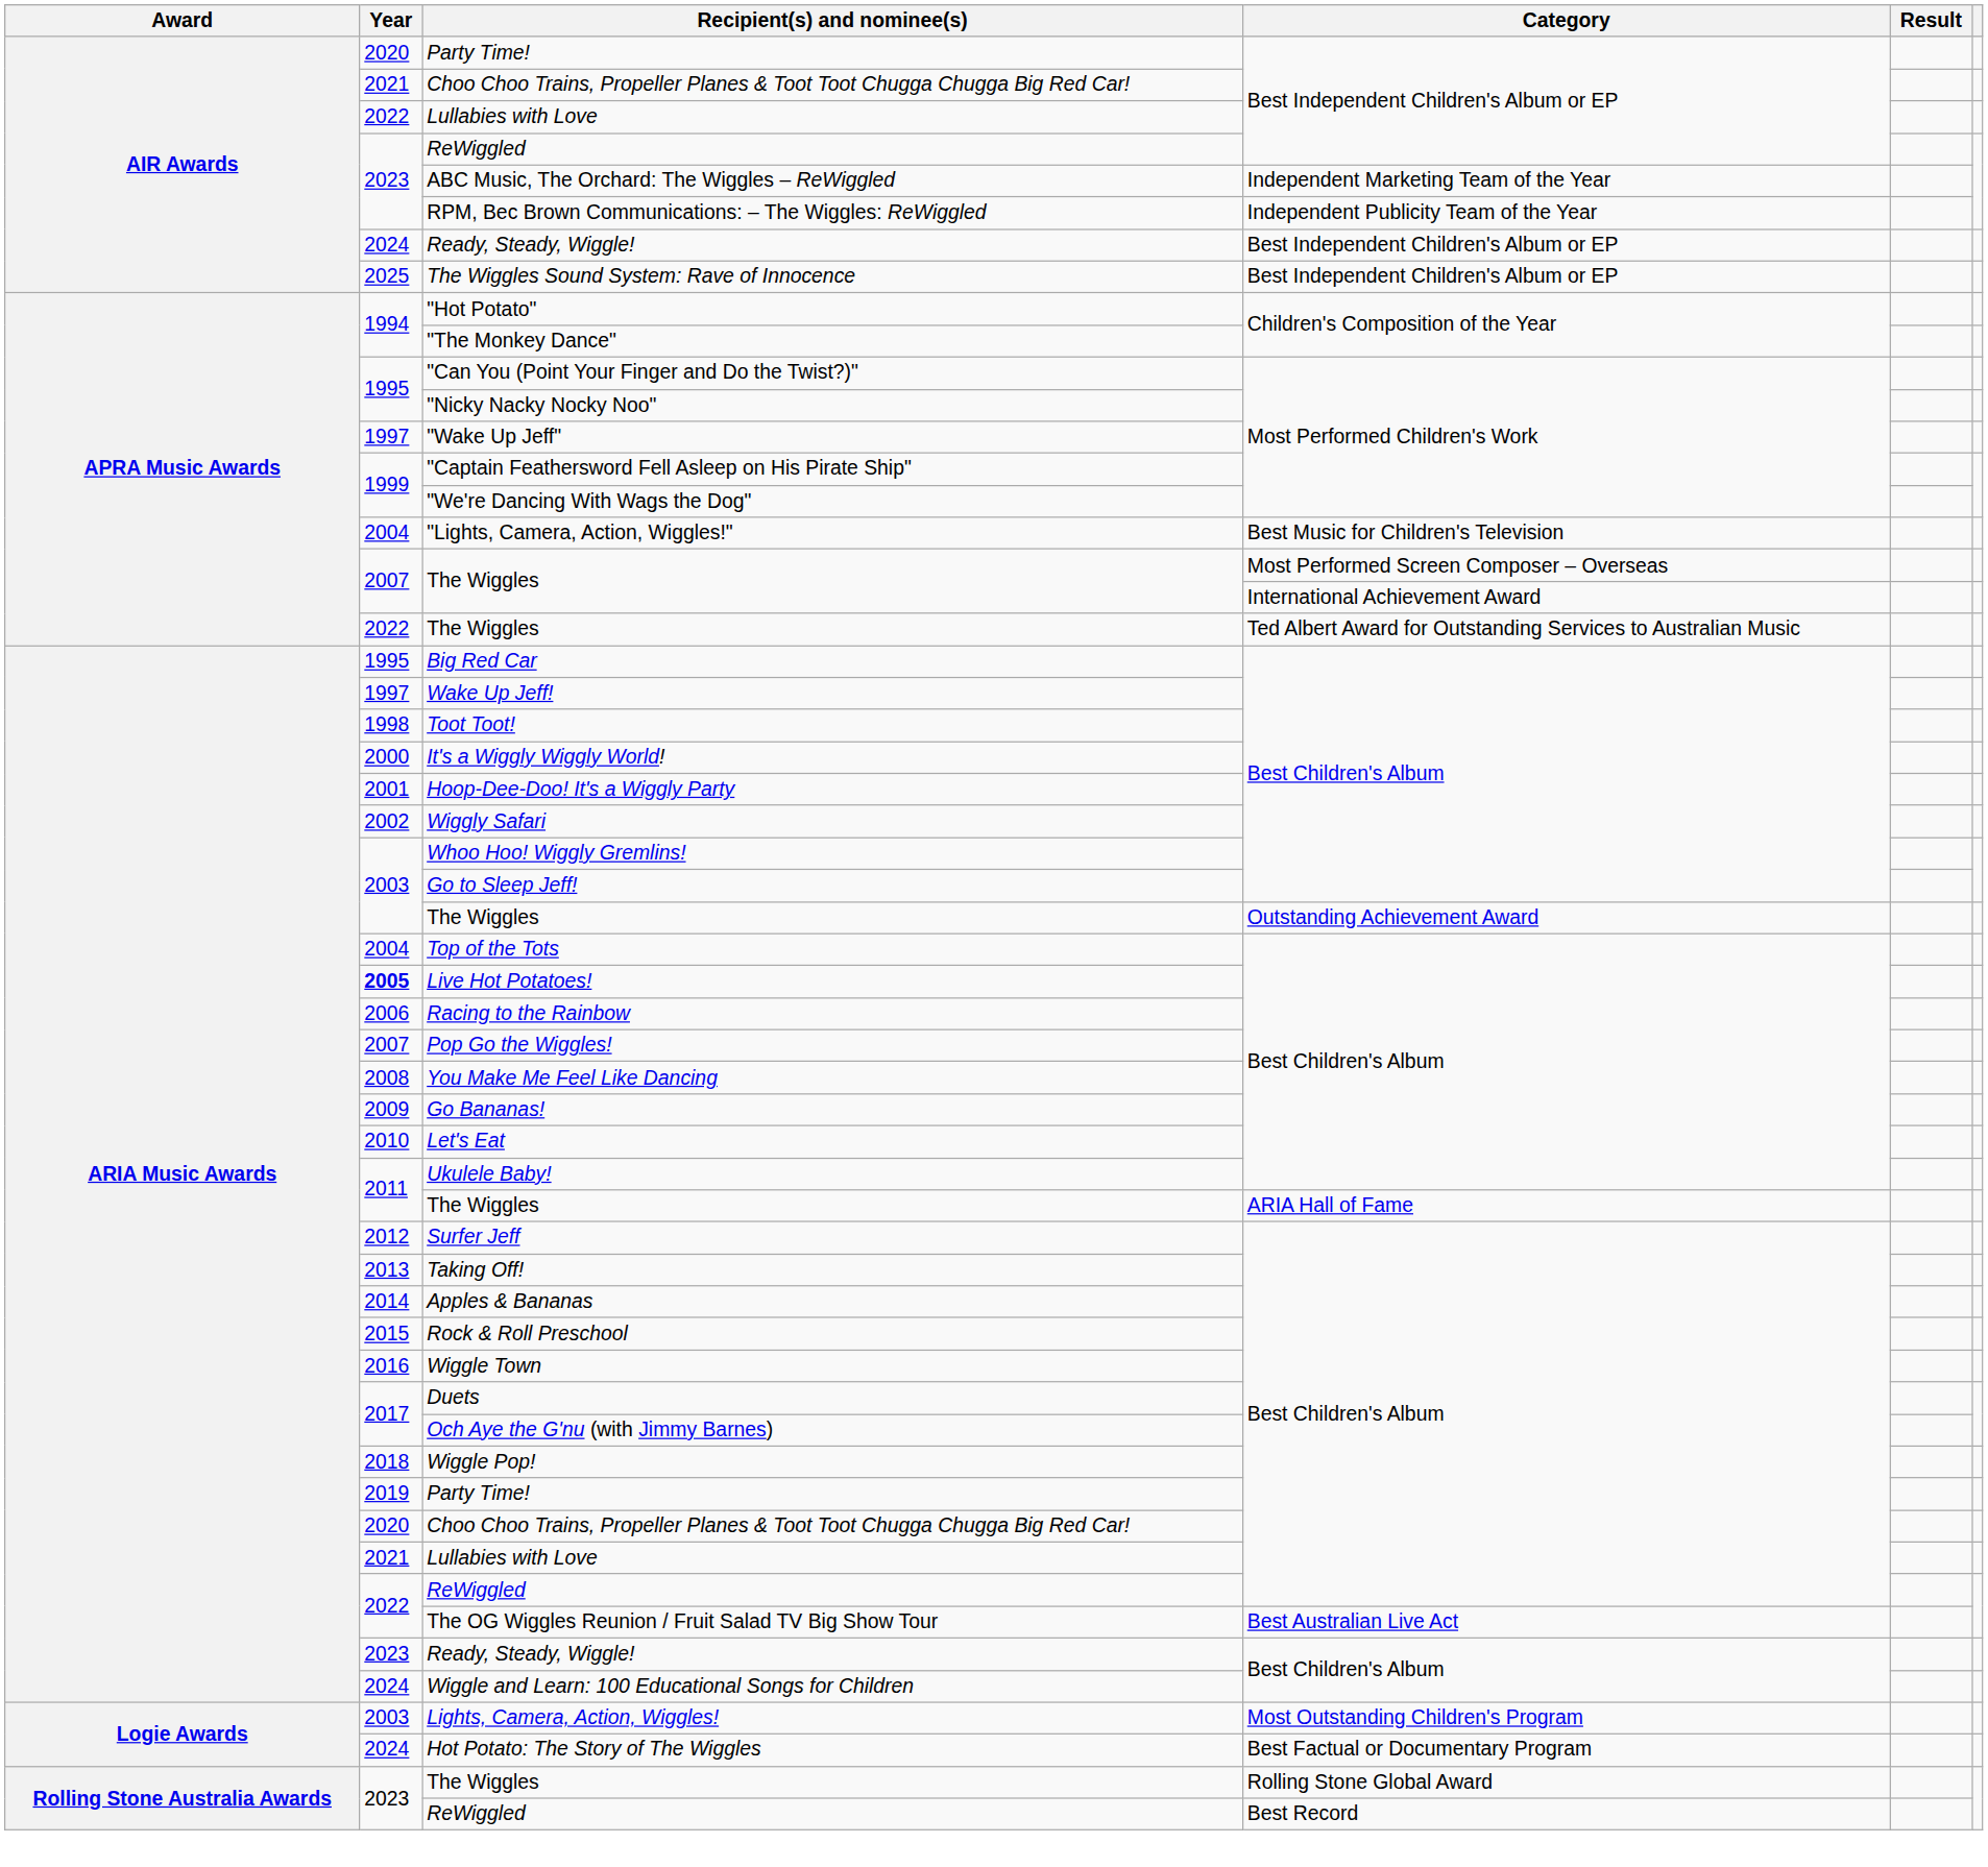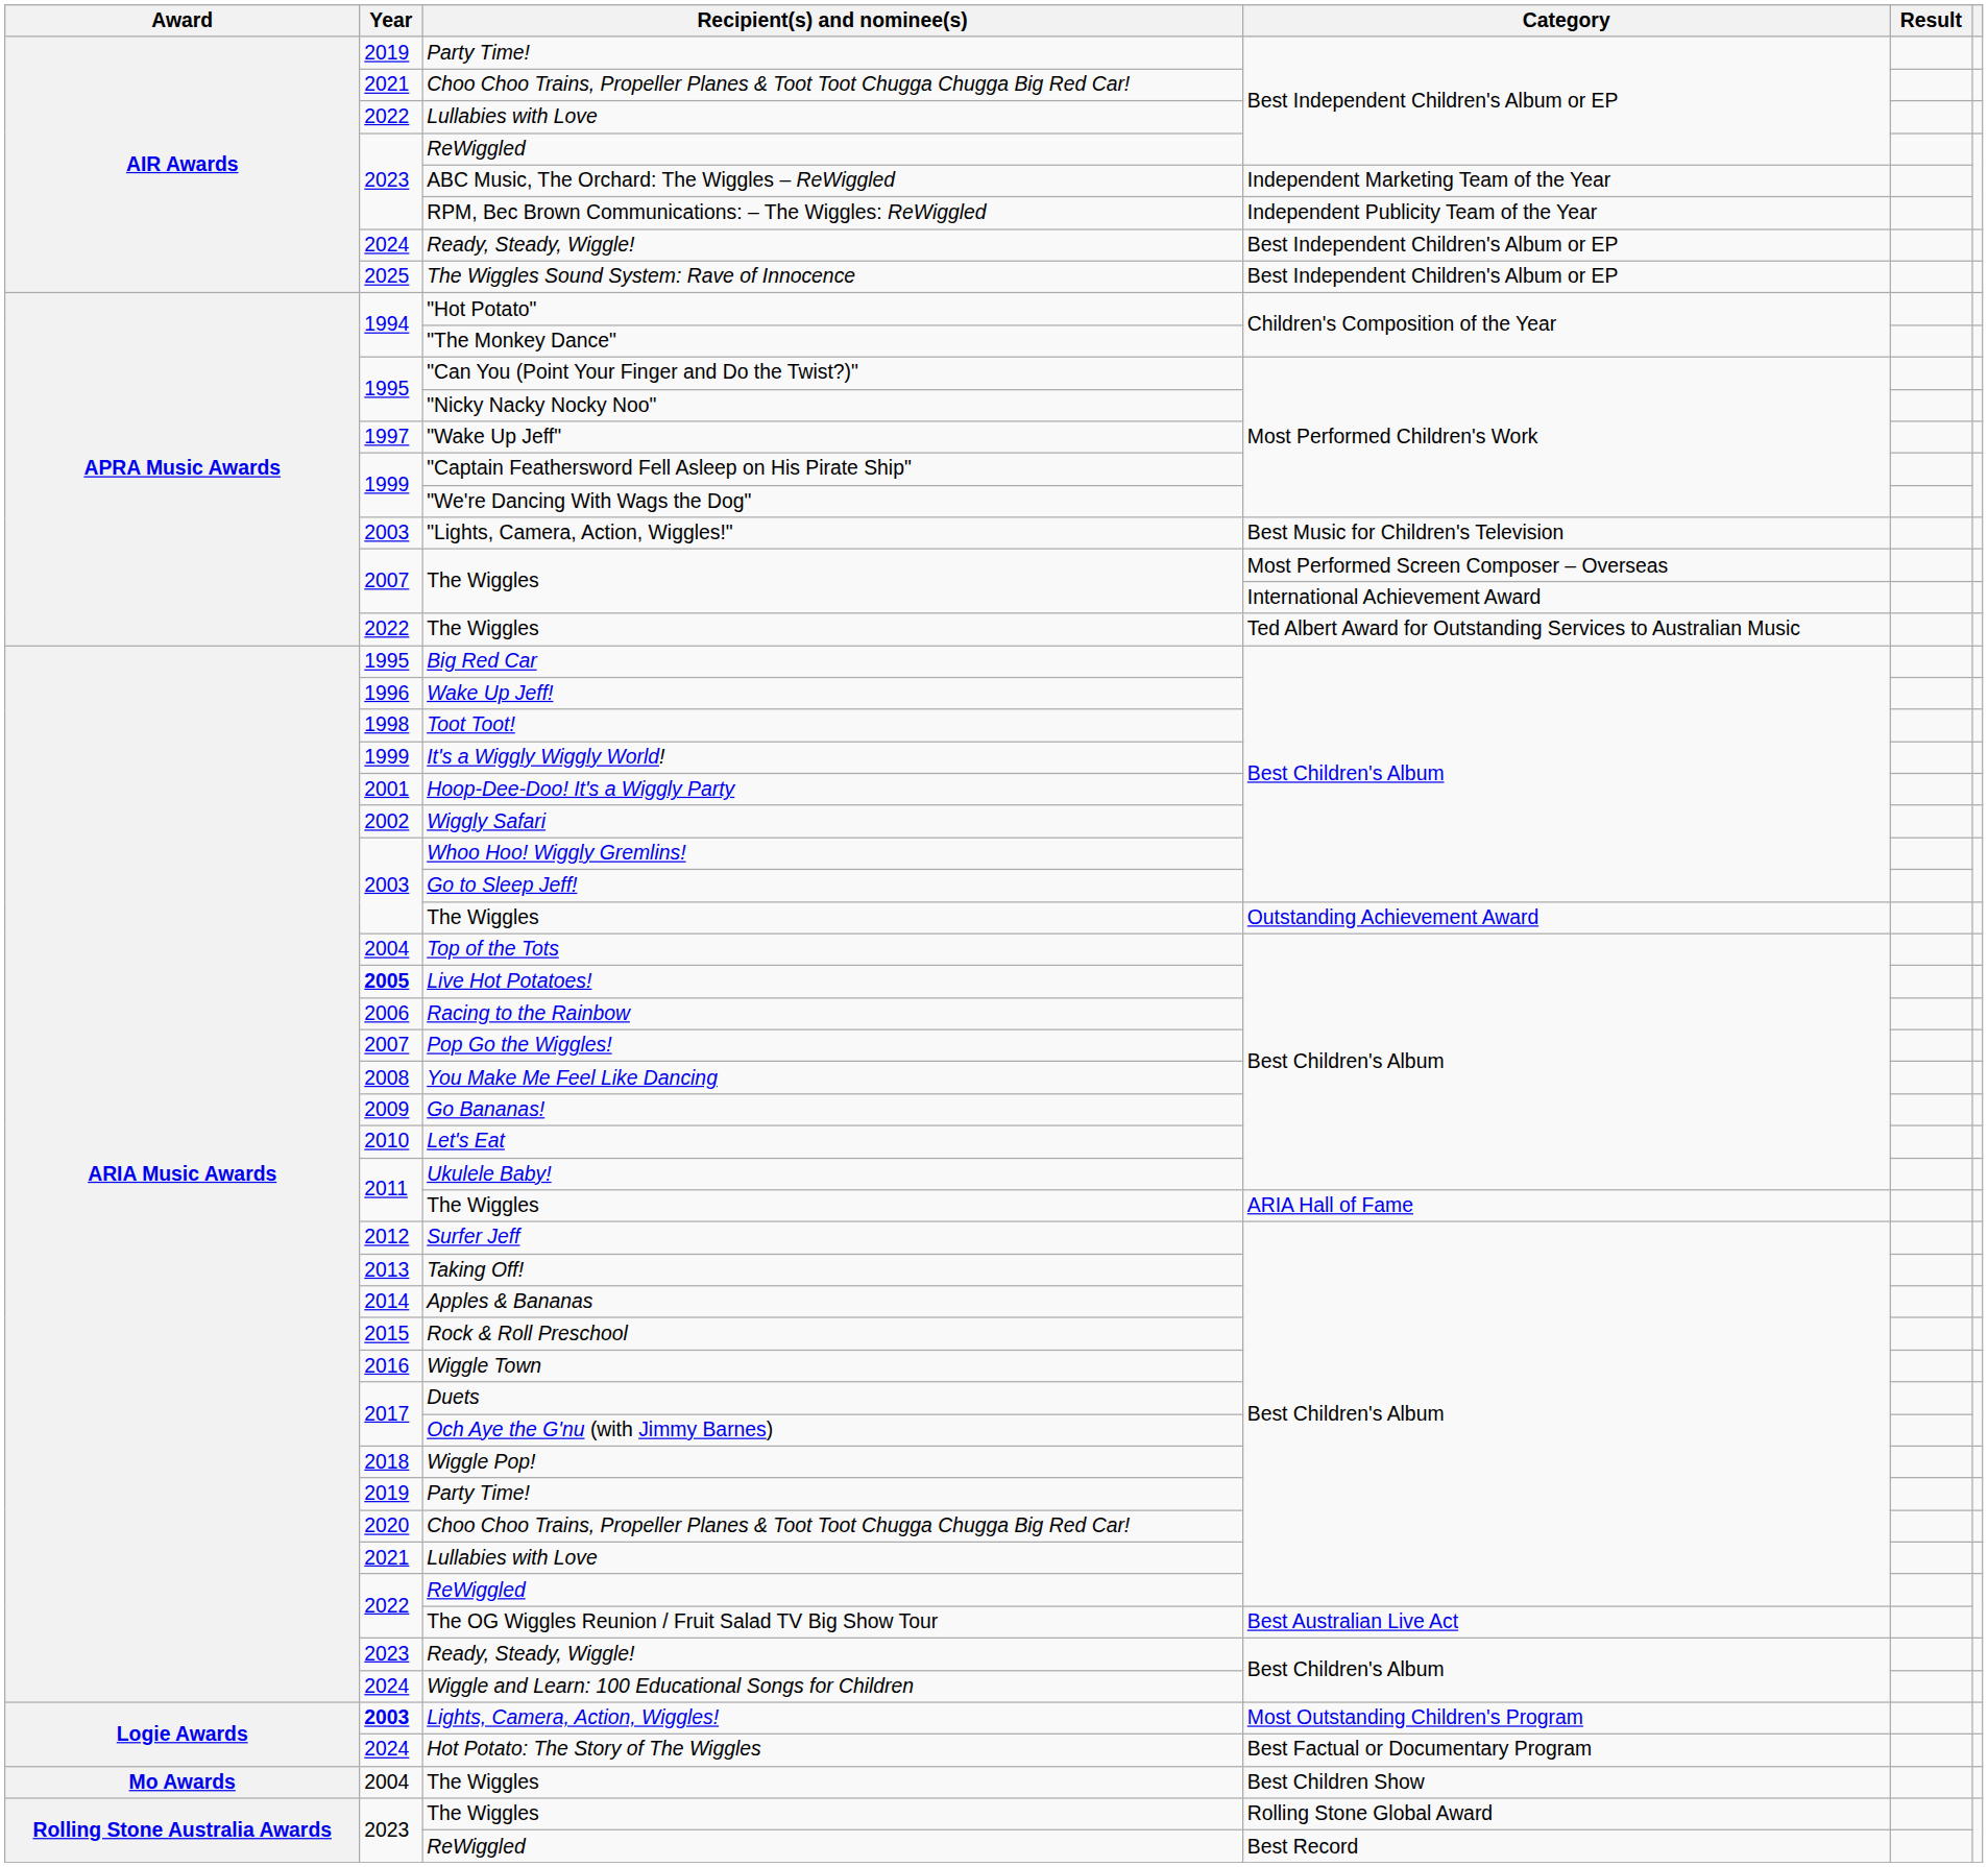 <table class="wikitable plainrowheaders sortable" style="width:99%;">
 <tr style="background:#ccc; text-align:center;">
 <th scope="col">Award</th>
 <th scope="col">Year</th>
 <th scope="col">Recipient(s) and nominee(s)</th>
 <th scope="col">Category</th>
 <th scope="col">Result</th>
 <th scope="col" class="unsortable"></th>
 </tr>
 <tr>
 <th scope="row" rowspan=8><a href='#'>AIR Awards</a></th>
-<td><a href='#'>2020</a></td>
+<td><a href='#'>2019</a></td>
 <td data-sort-value="Party Time!"><em>Party Time!</em></td>
 <td rowspan="4">Best Independent Children's Album or EP</td>
 <td></td>
 <td style="text-align:center;"></td>
 </tr>
 <tr>
 <td><a href='#'>2021</a></td>
 <td data-sort-value="Choo Choo Trains, Propeller Planes & Toot Toot Chugga Chugga Big Red Car!"><em>Choo Choo Trains, Propeller Planes & Toot Toot Chugga Chugga Big Red Car!</em></td>
 <td></td>
 <td style="text-align:center;"></td>
 </tr>
 <tr>
 <td><a href='#'>2022</a></td>
 <td data-sort-value="Lullabies with Love"><em>Lullabies with Love</em></td>
 <td></td>
 <td style="text-align:center;"></td>
 </tr>
 <tr>
 <td rowspan="3"><a href='#'>2023</a></td>
 <td><em>ReWiggled</em></td>
 <td></td>
 <td style="text-align:center;" rowspan="3"></td>
 </tr>
 <tr>
 <td>ABC Music, The Orchard: The Wiggles – <em>ReWiggled</em></td>
 <td>Independent Marketing Team of the Year</td>
 <td></td>
 </tr>
 <tr>
 <td>RPM, Bec Brown Communications: – The Wiggles: <em>ReWiggled</em></td>
 <td>Independent Publicity Team of the Year</td>
 <td></td>
 </tr>
 <tr>
 <td><a href='#'>2024</a></td>
 <td><em>Ready, Steady, Wiggle!</em></td>
 <td>Best Independent Children's Album or EP</td>
 <td></td>
 <td></td>
 </tr>
 <tr>
 <td><a href='#'>2025</a></td>
 <td><em>The Wiggles Sound System: Rave of Innocence</em></td>
 <td>Best Independent Children's Album or EP</td>
 <td></td>
 <td></td>
 </tr>
 <tr>
 <th scope="row" rowspan=11><a href='#'>APRA Music Awards</a></th>
 <td rowspan="2"><a href='#'>1994</a></td>
 <td data-sort-value="Hot Potato">"Hot Potato"</td>
 <td rowspan="2">Children's Composition of the Year</td>
 <td></td>
 <td style="text-align:center;"></td>
 </tr>
 <tr>
 <td data-sort-value="Monkey Dance, The">"The Monkey Dance"</td>
 <td></td>
 <td style="text-align:center;"></td>
 </tr>
 <tr>
 <td rowspan="2"><a href='#'>1995</a></td>
 <td data-sort-value="Can You (Point Your Finger and Do the Twist?)">"Can You (Point Your Finger and Do the Twist?)"</td>
 <td rowspan="5">Most Performed Children's Work</td>
 <td></td>
 <td style="text-align:center;"></td>
 </tr>
 <tr>
 <td data-sort-value="Nicky Nacky Nocky Noo">"Nicky Nacky Nocky Noo"</td>
 <td></td>
 <td style="text-align:center;"></td>
 </tr>
 <tr>
 <td><a href='#'>1997</a></td>
 <td data-sort-value="Wake Up Jeff">"Wake Up Jeff"</td>
 <td></td>
 <td style="text-align:center;"></td>
 </tr>
 <tr>
 <td rowspan="2"><a href='#'>1999</a></td>
 <td data-sort-value="Captain Feathersword Fell Asleep on His Pirate Ship">"Captain Feathersword Fell Asleep on His Pirate Ship"</td>
 <td></td>
 <td rowspan="2" style="text-align:center;"></td>
 </tr>
 <tr>
 <td data-sort-value="We're Dancing With Wags the Dog">"We're Dancing With Wags the Dog"</td>
 <td></td>
 </tr>
 <tr>
-<td><a href='#'>2004</a></td>
+<td><a href='#'>2003</a></td>
 <td data-sort-value="Lights, Camera, Action, Wiggles!">"Lights, Camera, Action, Wiggles!"</td>
 <td>Best Music for Children's Television</td>
 <td></td>
 <td style="text-align:center;"></td>
 </tr>
 <tr>
 <td rowspan="2"><a href='#'>2007</a></td>
 <td data-sort-value="Wiggles, The" rowspan="2">The Wiggles</td>
 <td>Most Performed Screen Composer – Overseas</td>
 <td></td>
 <td style="text-align:center;"></td>
 </tr>
 <tr>
 <td>International Achievement Award</td>
 <td></td>
 <td style="text-align:center;"></td>
 </tr>
 <tr>
 <td><a href='#'>2022</a></td>
 <td data-sort-value="Wiggles, The">The Wiggles</td>
 <td>Ted Albert Award for Outstanding Services to Australian Music</td>
 <td></td>
 <td style="text-align:center;"></td>
 </tr>
 <tr>
 <th scope="row" rowspan=33><a href='#'>ARIA Music Awards</a></th>
 <td><a href='#'>1995</a></td>
 <td data-sort-value="Big Red Car"><em><a href='#'>Big Red Car</a></em></td>
 <td rowspan="8"><a href='#'>Best Children's Album</a></td>
 <td></td>
 <td style="text-align:center;"></td>
 </tr>
 <tr>
-<td><a href='#'>1997</a></td>
+<td><a href='#'>1996</a></td>
 <td data-sort-value="Wake Up Jeff!"><em><a href='#'>Wake Up Jeff!</a></em></td>
 <td></td>
 <td style="text-align:center;"></td>
 </tr>
 <tr>
 <td><a href='#'>1998</a></td>
 <td data-sort-value="Toot Toot!"><em><a href='#'>Toot Toot!</a></em></td>
 <td></td>
 <td style="text-align:center;"></td>
 </tr>
 <tr>
-<td><a href='#'>2000</a></td>
+<td><a href='#'>1999</a></td>
 <td data-sort-value="It's a Wiggly Wiggly World!"><em><a href='#'>It's a Wiggly Wiggly World</a>!</em></td>
 <td></td>
 <td style="text-align:center;"></td>
 </tr>
 <tr>
 <td><a href='#'>2001</a></td>
 <td data-sort-value="Hoop-Dee-Doo! It's a Wiggly Party"><em><a href='#'>Hoop-Dee-Doo! It's a Wiggly Party</a></em></td>
 <td></td>
 <td style="text-align:center;"></td>
 </tr>
 <tr>
 <td><a href='#'>2002</a></td>
 <td data-sort-value="Wiggly Safari"><em><a href='#'>Wiggly Safari</a></em></td>
 <td></td>
 <td style="text-align:center;"></td>
 </tr>
 <tr>
 <td rowspan="3"><a href='#'>2003</a></td>
 <td data-sort-value="Whoo Hoo! Wiggly Gremlins!"><em><a href='#'>Whoo Hoo! Wiggly Gremlins!</a></em></td>
 <td></td>
 <td rowspan=2 style="text-align:center;"></td>
 </tr>
 <tr>
 <td data-sort-value="Go to Sleep Jeff!"><em><a href='#'>Go to Sleep Jeff!</a></em></td>
 <td></td>
 </tr>
 <tr>
 <td data-sort-value="Wiggles, The">The Wiggles</td>
 <td><a href='#'>Outstanding Achievement Award</a></td>
 <td></td>
 <td style="text-align:center;"></td>
 </tr>
 <tr>
 <td><a href='#'>2004</a></td>
 <td data-sort-value="Top of the Tots"><em><a href='#'>Top of the Tots</a></em></td>
 <td rowspan="8">Best Children's Album</td>
 <td></td>
 <td style="text-align:center;"></td>
 </tr>
 <tr>
 <td><strong><a href='#'>2005</a></strong></td>
 <td data-sort-value="Live Hot Potatoes!"><em><a href='#'>Live Hot Potatoes!</a></em></td>
 <td></td>
 <td style="text-align:center;"></td>
 </tr>
 <tr>
 <td><a href='#'>2006</a></td>
 <td data-sort-value="Racing to the Rainbow"><em><a href='#'>Racing to the Rainbow</a></em></td>
 <td></td>
 <td style="text-align:center;"></td>
 </tr>
 <tr>
 <td><a href='#'>2007</a></td>
 <td data-sort-value="Pop Go the Wiggles!"><em><a href='#'>Pop Go the Wiggles!</a></em></td>
 <td></td>
 <td style="text-align:center;"></td>
 </tr>
 <tr>
 <td><a href='#'>2008</a></td>
 <td data-sort-value="You Make Me Feel Like Dancing"><em><a href='#'>You Make Me Feel Like Dancing</a></em></td>
 <td></td>
 <td style="text-align:center;"></td>
 </tr>
 <tr>
 <td><a href='#'>2009</a></td>
 <td data-sort-value="Go Bananas!"><em><a href='#'>Go Bananas!</a></em></td>
 <td></td>
 <td style="text-align:center;"></td>
 </tr>
 <tr>
 <td><a href='#'>2010</a></td>
 <td data-sort-value="Let's Eat"><em><a href='#'>Let's Eat</a></em></td>
 <td></td>
 <td style="text-align:center;"></td>
 </tr>
 <tr>
 <td rowspan="2"><a href='#'>2011</a></td>
 <td data-sort-value="Ukulele Baby!"><em><a href='#'>Ukulele Baby!</a></em></td>
 <td></td>
 <td style="text-align:center;"></td>
 </tr>
 <tr>
 <td data-sort-value="Wiggles, The">The Wiggles</td>
 <td><a href='#'>ARIA Hall of Fame</a></td>
 <td></td>
 <td style="text-align:center;"></td>
 </tr>
 <tr>
 <td><a href='#'>2012</a></td>
 <td data-sort-value="Surfer Jeff"><em><a href='#'>Surfer Jeff</a></em></td>
 <td rowspan="12">Best Children's Album</td>
 <td></td>
 <td style="text-align:center;"></td>
 </tr>
 <tr>
 <td><a href='#'>2013</a></td>
 <td data-sort-value="Taking Off!"><em>Taking Off!</em></td>
 <td></td>
 <td style="text-align:center;"></td>
 </tr>
 <tr>
 <td><a href='#'>2014</a></td>
 <td data-sort-value="Apples & Bananas"><em>Apples & Bananas</em></td>
 <td></td>
 <td style="text-align:center;"></td>
 </tr>
 <tr>
 <td><a href='#'>2015</a></td>
 <td data-sort-value="Rock & Roll Preschool"><em>Rock & Roll Preschool</em></td>
 <td></td>
 <td style="text-align:center;"></td>
 </tr>
 <tr>
 <td><a href='#'>2016</a></td>
 <td data-sort-value="Wiggle Town"><em>Wiggle Town</em></td>
 <td></td>
 <td style="text-align:center;"></td>
 </tr>
 <tr>
 <td rowspan="2"><a href='#'>2017</a></td>
 <td data-sort-value="Duets"><em>Duets</em></td>
 <td></td>
 <td rowspan=2 style="text-align:center;"></td>
 </tr>
 <tr>
 <td data-sort-value="Och Aye the G'nu"><em><a href='#'>Och Aye the G'nu</a></em> <span>(with <a href='#'>Jimmy Barnes</a>)</span></td>
 <td></td>
 </tr>
 <tr>
 <td><a href='#'>2018</a></td>
 <td data-sort-value="Wiggle Pop!"><em>Wiggle Pop!</em></td>
 <td></td>
 <td style="text-align:center;"></td>
 </tr>
 <tr>
 <td><a href='#'>2019</a></td>
 <td data-sort-value="Party Time!"><em>Party Time!</em></td>
 <td></td>
 <td style="text-align:center;"></td>
 </tr>
 <tr>
 <td><a href='#'>2020</a></td>
 <td data-sort-value="Choo Choo Trains, Propeller Planes & Toot Toot Chugga Chugga Big Red Car!"><em>Choo Choo Trains, Propeller Planes & Toot Toot Chugga Chugga Big Red Car!</em></td>
 <td></td>
 <td style="text-align:center;"></td>
 </tr>
 <tr>
 <td><a href='#'>2021</a></td>
 <td data-sort-value="Lullabies with Love"><em>Lullabies with Love</em></td>
 <td></td>
 <td style="text-align:center;"></td>
 </tr>
 <tr>
 <td rowspan="2"><a href='#'>2022</a></td>
 <td data-sort-value="ReWiggled"><em><a href='#'>ReWiggled</a></em></td>
 <td></td>
 <td style="text-align:center;" rowspan="2"></td>
 </tr>
 <tr>
 <td data-sort-value="OG Wiggles Reunion, The">The OG Wiggles Reunion / Fruit Salad TV Big Show Tour</td>
 <td><a href='#'>Best Australian Live Act</a></td>
 <td></td>
 </tr>
 <tr>
 <td><a href='#'>2023</a></td>
 <td data-sort-value="Ready, Steady, Wiggle!"><em>Ready, Steady, Wiggle!</em></td>
 <td rowspan="2">Best Children's Album</td>
 <td></td>
 <td style="text-align:center;"></td>
 </tr>
 <tr>
 <td><a href='#'>2024</a></td>
 <td><em>Wiggle and Learn: 100 Educational Songs for Children</em></td>
 <td></td>
 <td style="text-align:center;"></td>
 </tr>
 <tr>
 <th scope="row" rowspan=2><a href='#'>Logie Awards</a></th>
-<td><a href='#'>2003</a></td>
+<td><strong><a href='#'>2003</a></strong></td>
 <td data-sort-value="Lights, Camera, Action, Wiggles!"><em><a href='#'>Lights, Camera, Action, Wiggles!</a></em></td>
 <td rowspan="1"><a href='#'>Most Outstanding Children's Program</a></td>
 <td></td>
 <td style="text-align:center;"></td>
 </tr>
 <tr>
 <td><a href='#'>2024</a></td>
 <td data-sort-value="Hot Potato: The Story of The Wiggles"><em>Hot Potato: The Story of The Wiggles</em></td>
 <td rowspan="1">Best Factual or Documentary Program</td>
+<td></td>
+<td style="text-align:center;"></td>
+</tr>
+<tr>
+<th scope="row" rowspan=1><a href='#'>Mo Awards</a></th>
+<td>2004</td>
+<td data-sort-value="Wiggles, The">The Wiggles</td>
+<td rowspan="1">Best Children Show</td>
 <td></td>
 <td style="text-align:center;"></td>
 </tr>
 <tr>
 <th scope="row" rowspan=2><a href='#'>Rolling Stone Australia Awards</a></th>
 <td rowspan=2>2023</td>
 <td data-sort-value="Wiggles, The">The Wiggles</td>
 <td rowspan="1">Rolling Stone Global Award</td>
 <td></td>
 <td style="text-align:center;" rowspan=2></td>
 </tr>
 <tr>
 <td data-sort-value="ReWiggled"><em>ReWiggled</em></td>
 <td rowspan="1">Best Record</td>
 <td></td>
 </tr>
 </table>
